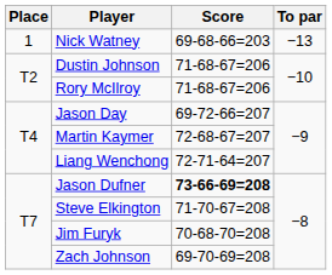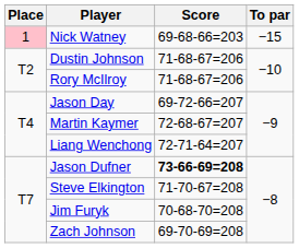 <table class="wikitable">
 <tr>
 <th>Place</th>
 <th>Player</th>
 <th>Score</th>
 <th>To par</th>
 </tr>
 <tr>
-<td align=center>1</td>
+<td align=center style="background: pink;">1</td>
 <td> <a href='#'>Nick Watney</a></td>
 <td align=center>69-68-66=203</td>
-<td align=center>−13</td>
+<td align=center>−15</td>
 </tr>
 <tr>
 <td rowspan="2" align=center>T2</td>
 <td> <a href='#'>Dustin Johnson</a></td>
 <td align=center>71-68-67=206</td>
 <td rowspan="2" align=center>−10</td>
 </tr>
 <tr>
 <td> <a href='#'>Rory McIlroy</a></td>
 <td align=center>71-68-67=206</td>
 </tr>
 <tr>
 <td rowspan="3" align=center>T4</td>
 <td> <a href='#'>Jason Day</a></td>
 <td align=center>69-72-66=207</td>
 <td rowspan="3" align=center>−9</td>
 </tr>
 <tr>
 <td> <a href='#'>Martin Kaymer</a></td>
 <td align=center>72-68-67=207</td>
 </tr>
 <tr>
 <td> <a href='#'>Liang Wenchong</a></td>
 <td align=center>72-71-64=207</td>
 </tr>
 <tr>
 <td rowspan="4" align=center>T7</td>
 <td> <a href='#'>Jason Dufner</a></td>
 <td align=center><strong>73-66-69=208</strong></td>
 <td rowspan="4" align=center>−8</td>
 </tr>
 <tr>
 <td> <a href='#'>Steve Elkington</a></td>
 <td align=center>71-70-67=208</td>
 </tr>
 <tr>
 <td> <a href='#'>Jim Furyk</a></td>
 <td align=center>70-68-70=208</td>
 </tr>
 <tr>
 <td> <a href='#'>Zach Johnson</a></td>
 <td align=center>69-70-69=208</td>
 </tr>
 </table>
